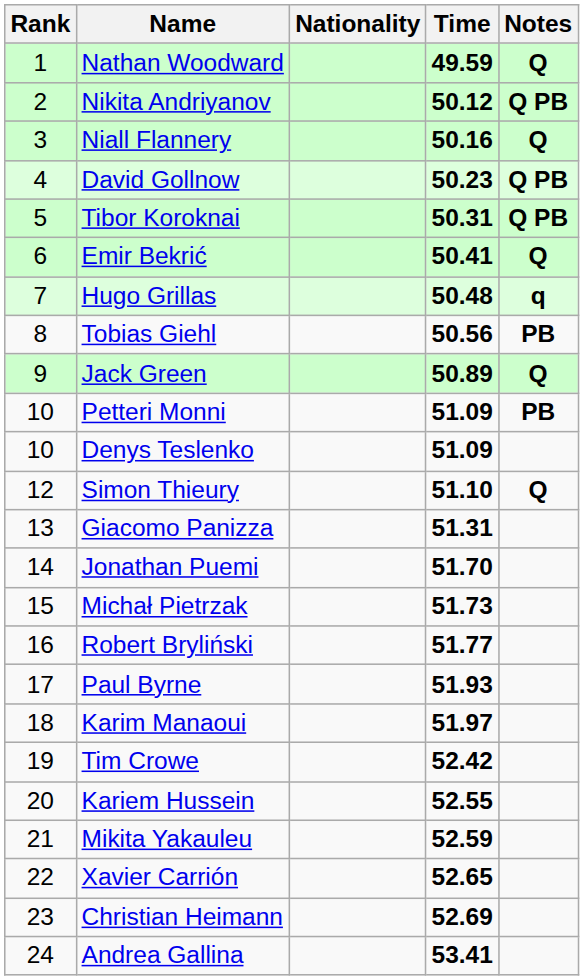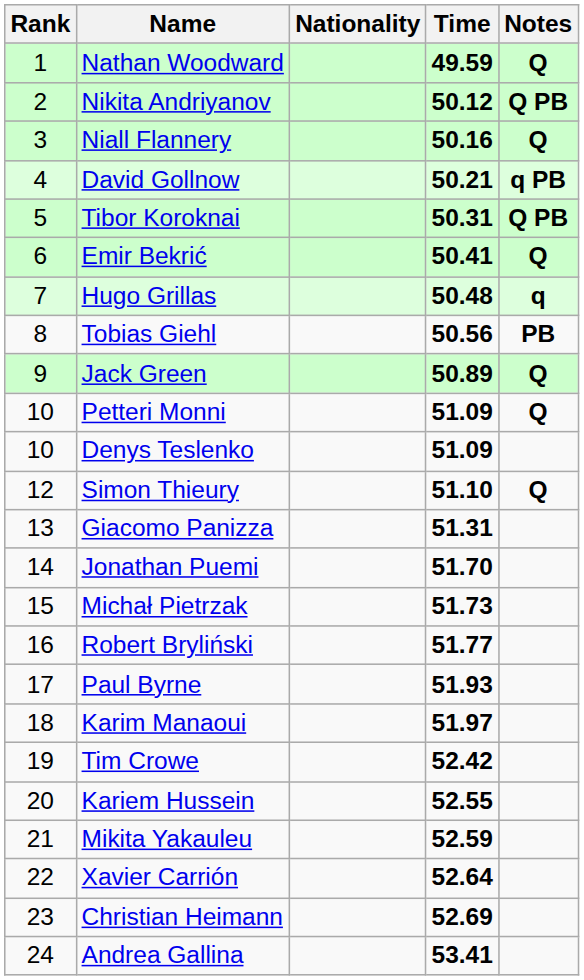 <table class="wikitable sortable" style="text-align:center">
 <tr>
 <th>Rank</th>
 <th>Name</th>
 <th>Nationality</th>
 <th>Time</th>
 <th>Notes</th>
 </tr>
 <tr bgcolor=ccffcc>
 <td>1</td>
 <td align=left><a href='#'>Nathan Woodward</a></td>
 <td align=left></td>
 <td><strong>49.59</strong></td>
 <td><strong>Q</strong></td>
 </tr>
 <tr bgcolor=ccffcc>
 <td>2</td>
 <td align=left><a href='#'>Nikita Andriyanov</a></td>
 <td align=left></td>
 <td><strong>50.12</strong></td>
 <td><strong>Q PB</strong></td>
 </tr>
 <tr bgcolor=ccffcc>
 <td>3</td>
 <td align=left><a href='#'>Niall Flannery</a></td>
 <td align=left></td>
 <td><strong>50.16</strong></td>
 <td><strong>Q</strong></td>
 </tr>
 <tr bgcolor=ddffdd>
 <td>4</td>
 <td align=left><a href='#'>David Gollnow</a></td>
 <td align=left></td>
-<td><strong>50.23</strong></td>
-<td><strong>Q PB</strong></td>
+<td><strong>50.21</strong></td>
+<td><strong>q PB</strong></td>
 </tr>
 <tr bgcolor=ccffcc>
 <td>5</td>
 <td align=left><a href='#'>Tibor Koroknai</a></td>
 <td align=left></td>
 <td><strong>50.31</strong></td>
 <td><strong>Q PB</strong></td>
 </tr>
 <tr bgcolor=ccffcc>
 <td>6</td>
 <td align=left><a href='#'>Emir Bekrić</a></td>
 <td align=left></td>
 <td><strong>50.41</strong></td>
 <td><strong>Q</strong></td>
 </tr>
 <tr bgcolor=ddffdd>
 <td>7</td>
 <td align=left><a href='#'>Hugo Grillas</a></td>
 <td align=left></td>
 <td><strong>50.48</strong></td>
 <td><strong>q</strong></td>
 </tr>
 <tr>
 <td>8</td>
 <td align=left><a href='#'>Tobias Giehl</a></td>
 <td align=left></td>
 <td><strong>50.56</strong></td>
 <td><strong>PB</strong></td>
 </tr>
 <tr bgcolor=ccffcc>
 <td>9</td>
 <td align=left><a href='#'>Jack Green</a></td>
 <td align=left></td>
 <td><strong>50.89</strong></td>
 <td><strong>Q</strong></td>
 </tr>
 <tr>
 <td>10</td>
 <td align=left><a href='#'>Petteri Monni</a></td>
 <td align=left></td>
 <td><strong>51.09</strong></td>
-<td><strong>PB</strong></td>
+<td><strong>Q</strong></td>
 </tr>
 <tr>
 <td>10</td>
 <td align=left><a href='#'>Denys Teslenko</a></td>
 <td align=left></td>
 <td><strong>51.09</strong></td>
 <td></td>
 </tr>
 <tr>
 <td>12</td>
 <td align=left><a href='#'>Simon Thieury</a></td>
 <td align=left></td>
 <td><strong>51.10</strong></td>
 <td><strong>Q</strong></td>
 </tr>
 <tr>
 <td>13</td>
 <td align=left><a href='#'>Giacomo Panizza</a></td>
 <td align=left></td>
 <td><strong>51.31</strong></td>
 <td></td>
 </tr>
 <tr>
 <td>14</td>
 <td align=left><a href='#'>Jonathan Puemi</a></td>
 <td align=left></td>
 <td><strong>51.70</strong></td>
 <td></td>
 </tr>
 <tr>
 <td>15</td>
 <td align=left><a href='#'>Michał Pietrzak</a></td>
 <td align=left></td>
 <td><strong>51.73</strong></td>
 <td></td>
 </tr>
 <tr>
 <td>16</td>
 <td align=left><a href='#'>Robert Bryliński</a></td>
 <td align=left></td>
 <td><strong>51.77</strong></td>
 <td></td>
 </tr>
 <tr>
 <td>17</td>
 <td align=left><a href='#'>Paul Byrne</a></td>
 <td align=left></td>
 <td><strong>51.93</strong></td>
 <td></td>
 </tr>
 <tr>
 <td>18</td>
 <td align=left><a href='#'>Karim Manaoui</a></td>
 <td align=left></td>
 <td><strong>51.97</strong></td>
 <td></td>
 </tr>
 <tr>
 <td>19</td>
 <td align=left><a href='#'>Tim Crowe</a></td>
 <td align=left></td>
 <td><strong>52.42</strong></td>
 <td></td>
 </tr>
 <tr>
 <td>20</td>
 <td align=left><a href='#'>Kariem Hussein</a></td>
 <td align=left></td>
 <td><strong>52.55</strong></td>
 <td></td>
 </tr>
 <tr>
 <td>21</td>
 <td align=left><a href='#'>Mikita Yakauleu</a></td>
 <td align=left></td>
 <td><strong>52.59</strong></td>
 <td></td>
 </tr>
 <tr>
 <td>22</td>
 <td align=left><a href='#'>Xavier Carrión</a></td>
 <td align=left></td>
-<td><strong>52.65</strong></td>
+<td><strong>52.64</strong></td>
 <td></td>
 </tr>
 <tr>
 <td>23</td>
 <td align=left><a href='#'>Christian Heimann</a></td>
 <td align=left></td>
 <td><strong>52.69</strong></td>
 <td></td>
 </tr>
 <tr>
 <td>24</td>
 <td align=left><a href='#'>Andrea Gallina</a></td>
 <td align=left></td>
 <td><strong>53.41</strong></td>
 <td></td>
 </tr>
 </table>
